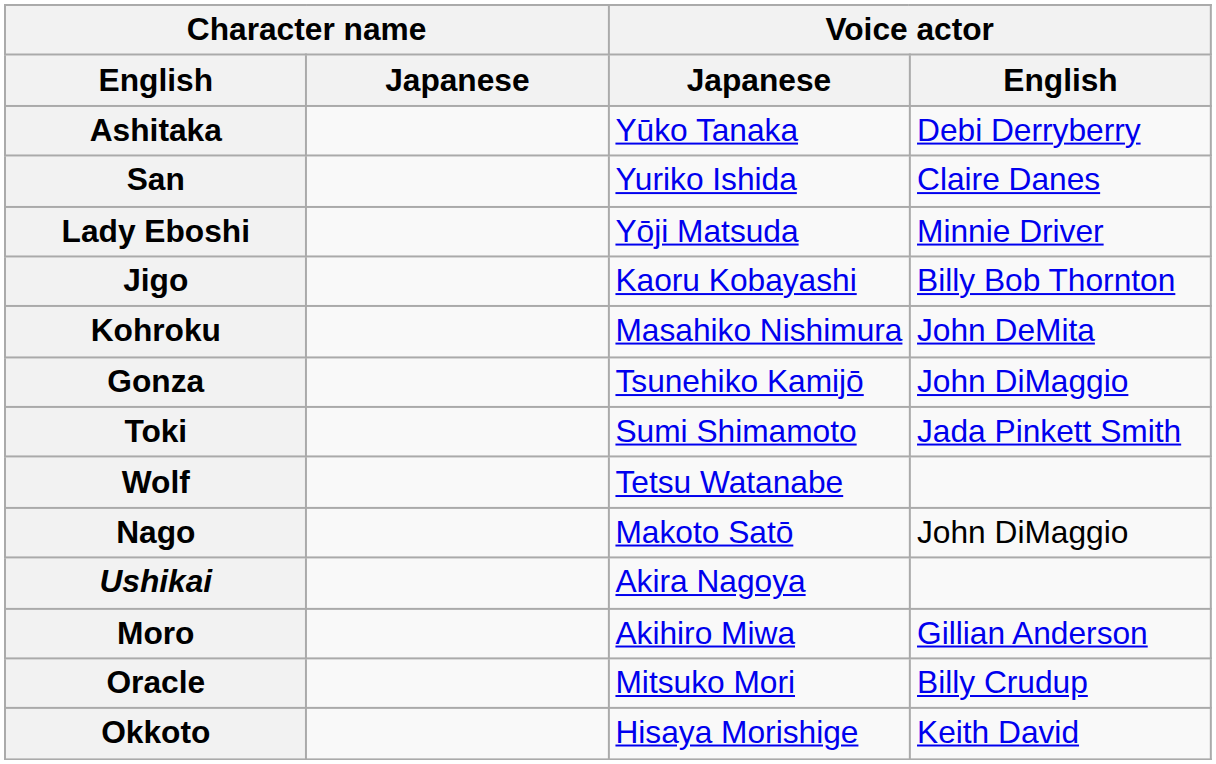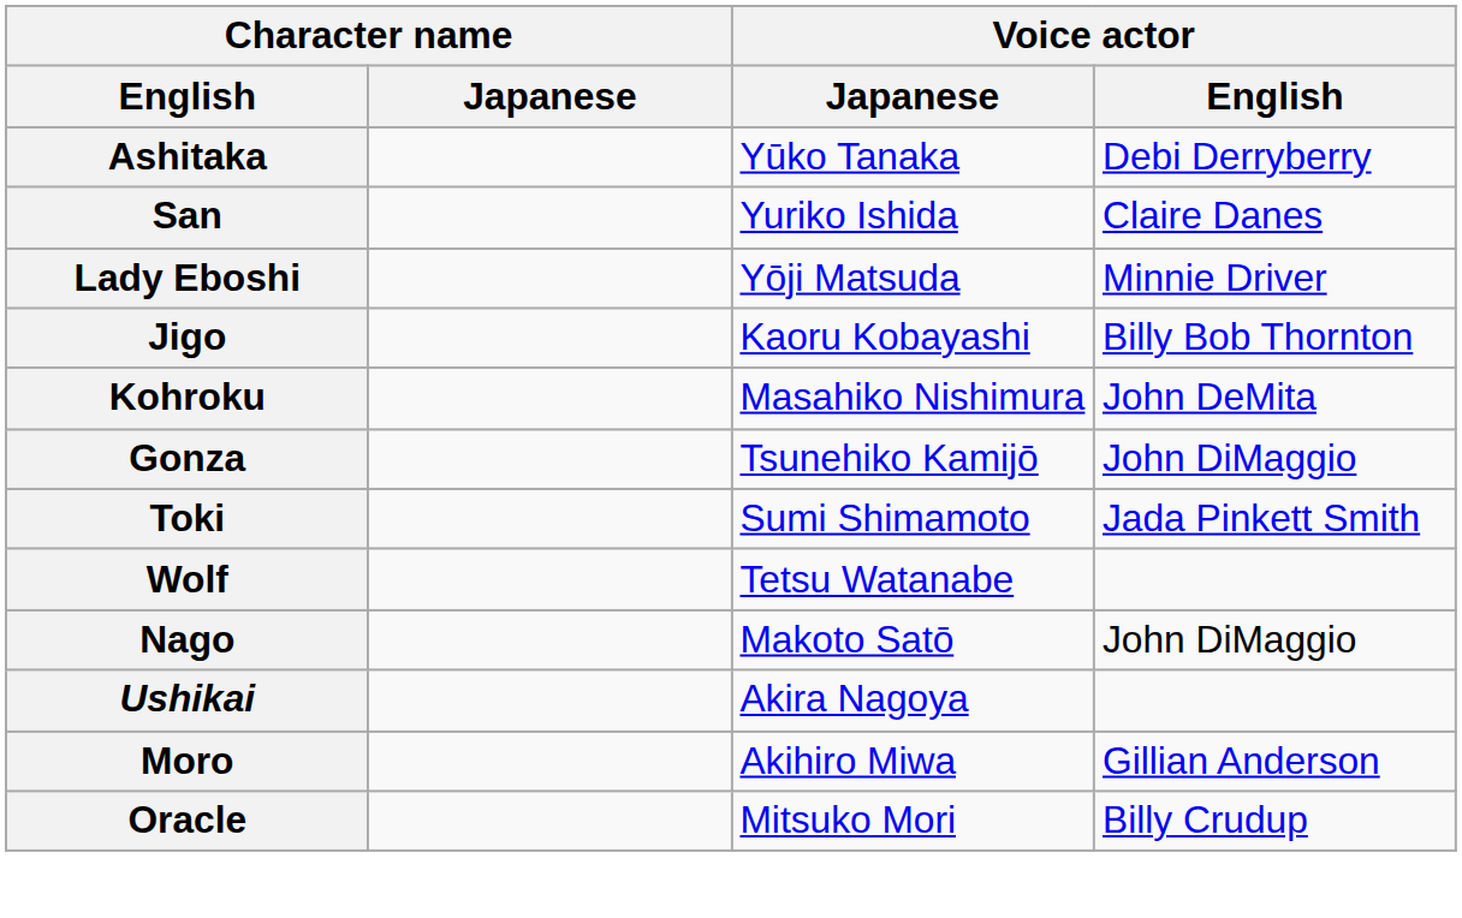 <table class="wikitable plain-row-headers">
 <tr>
 <th scope="colgroup" colspan="2">Character name</th>
 <th scope="colgroup" colspan="2">Voice actor</th>
 </tr>
 <tr>
 <th scope="col" width="25%">English</th>
 <th scope="col" width="25%">Japanese</th>
 <th scope="col" width="25%">Japanese<br></th>
 <th scope="col" width="25%">English<br></th>
 </tr>
 <tr>
 <th scope="row">Ashitaka</th>
 <td></td>
 <td><a href='#'>Yūko Tanaka</a></td>
 <td><a href='#'>Debi Derryberry</a></td>
 </tr>
 <tr>
 <th scope="row">San</th>
 <td></td>
 <td><a href='#'>Yuriko Ishida</a></td>
 <td><a href='#'>Claire Danes</a></td>
 </tr>
 <tr>
 <th scope="row">Lady Eboshi</th>
 <td></td>
 <td><a href='#'>Yōji Matsuda</a></td>
 <td><a href='#'>Minnie Driver</a></td>
 </tr>
 <tr>
 <th scope="row">Jigo</th>
 <td></td>
 <td><a href='#'>Kaoru Kobayashi</a></td>
 <td><a href='#'>Billy Bob Thornton</a></td>
 </tr>
 <tr>
 <th scope="row">Kohroku</th>
 <td></td>
 <td><a href='#'>Masahiko Nishimura</a></td>
 <td><a href='#'>John DeMita</a></td>
 </tr>
 <tr>
 <th scope="row">Gonza</th>
 <td></td>
 <td><a href='#'>Tsunehiko Kamijō</a></td>
 <td><a href='#'>John DiMaggio</a></td>
 </tr>
 <tr>
 <th scope="row">Toki</th>
 <td></td>
 <td><a href='#'>Sumi Shimamoto</a></td>
 <td><a href='#'>Jada Pinkett Smith</a></td>
 </tr>
 <tr>
 <th scope="row">Wolf</th>
 <td></td>
 <td><a href='#'>Tetsu Watanabe</a></td>
 <td></td>
 </tr>
 <tr>
 <th scope="row">Nago</th>
 <td></td>
 <td><a href='#'>Makoto Satō</a></td>
 <td>John DiMaggio</td>
 </tr>
 <tr>
 <th scope="row"><em>Ushikai</em></th>
 <td></td>
 <td><a href='#'>Akira Nagoya</a></td>
 <td></td>
 </tr>
 <tr>
 <th scope="row">Moro</th>
 <td></td>
 <td><a href='#'>Akihiro Miwa</a></td>
 <td><a href='#'>Gillian Anderson</a></td>
 </tr>
 <tr>
 <th scope="row">Oracle</th>
 <td></td>
 <td><a href='#'>Mitsuko Mori</a></td>
 <td><a href='#'>Billy Crudup</a></td>
 </tr>
-<tr>
-<th scope="row">Okkoto</th>
-<td></td>
-<td><a href='#'>Hisaya Morishige</a></td>
-<td><a href='#'>Keith David</a></td>
-</tr>
 </table>
